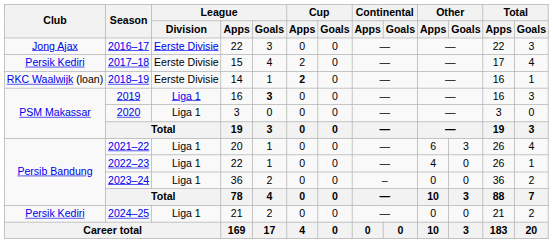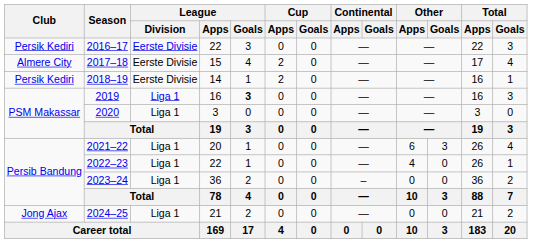 <table class="wikitable" style="text-align: center;">
 <tr>
 <th rowspan="2">Club</th>
 <th rowspan="2">Season</th>
 <th colspan="3">League</th>
 <th colspan="2">Cup</th>
 <th colspan="2">Continental</th>
 <th colspan="2">Other</th>
 <th colspan="2">Total</th>
 </tr>
 <tr>
 <th>Division</th>
 <th>Apps</th>
 <th>Goals</th>
 <th>Apps</th>
 <th>Goals</th>
 <th>Apps</th>
 <th>Goals</th>
 <th>Apps</th>
 <th>Goals</th>
 <th>Apps</th>
 <th>Goals</th>
 </tr>
 <tr>
-<td rowspan="1"><a href='#'>Jong Ajax</a></td>
+<td rowspan="1" valign="center"><a href='#'>Persik Kediri</a></td>
 <td><a href='#'>2016–17</a></td>
 <td rowspan="1"><a href='#'>Eerste Divisie</a></td>
 <td>22</td>
 <td>3</td>
 <td>0</td>
 <td>0</td>
 <td colspan="2">—</td>
 <td colspan="2">—</td>
 <td>22</td>
 <td>3</td>
 </tr>
 <tr>
-<td rowspan="1" valign="center"><a href='#'>Persik Kediri</a></td>
+<td rowspan="1"><a href='#'>Almere City</a></td>
 <td><a href='#'>2017–18</a></td>
 <td rowspan="1">Eerste Divisie</td>
 <td>15</td>
 <td>4</td>
 <td>2</td>
 <td>0</td>
 <td colspan="2">—</td>
 <td colspan="2">—</td>
 <td>17</td>
 <td>4</td>
 </tr>
 <tr>
-<td rowspan="1"><a href='#'>RKC Waalwijk</a> (loan)</td>
+<td rowspan="1" valign="center"><a href='#'>Persik Kediri</a></td>
 <td><a href='#'>2018–19</a></td>
 <td rowspan="1">Eerste Divisie</td>
 <td>14</td>
 <td>1</td>
-<td><strong>2</strong></td>
+<td>2</td>
 <td>0</td>
 <td colspan="2">—</td>
 <td colspan="2">—</td>
 <td>16</td>
 <td>1</td>
 </tr>
 <tr>
 <td rowspan="3"><a href='#'>PSM Makassar</a></td>
 <td><a href='#'>2019</a></td>
 <td rowspan="1"><a href='#'>Liga 1</a></td>
 <td>16</td>
 <td><strong>3</strong></td>
 <td>0</td>
 <td>0</td>
 <td colspan="2">—</td>
 <td colspan="2">—</td>
 <td>16</td>
 <td>3</td>
 </tr>
 <tr>
 <td><a href='#'>2020</a></td>
 <td rowspan="1">Liga 1</td>
 <td>3</td>
 <td>0</td>
 <td>0</td>
 <td>0</td>
 <td colspan="2">—</td>
 <td colspan="2">—</td>
 <td>3</td>
 <td>0</td>
 </tr>
 <tr>
 <th colspan="2">Total</th>
 <th>19</th>
 <th>3</th>
 <th>0</th>
 <th>0</th>
 <th colspan="2">—</th>
 <th colspan="2">—</th>
 <th>19</th>
 <th>3</th>
 </tr>
 <tr>
 <td rowspan="4" valign="center"><a href='#'>Persib Bandung</a></td>
 <td><a href='#'>2021–22</a></td>
 <td rowspan="1">Liga 1</td>
 <td>20</td>
 <td>1</td>
 <td>0</td>
 <td>0</td>
 <td colspan="2">—</td>
 <td>6</td>
 <td>3</td>
 <td>26</td>
 <td>4</td>
 </tr>
 <tr>
 <td><a href='#'>2022–23</a></td>
 <td rowspan="1" valign="center">Liga 1</td>
 <td>22</td>
 <td>1</td>
 <td>0</td>
 <td>0</td>
 <td colspan=2>—</td>
 <td>4</td>
 <td>0</td>
 <td>26</td>
 <td>1</td>
 </tr>
 <tr>
 <td><a href='#'>2023–24</a></td>
 <td rowspan="1">Liga 1</td>
 <td>36</td>
 <td>2</td>
 <td>0</td>
 <td>0</td>
 <td colspan="2">–</td>
 <td>0</td>
 <td>0</td>
 <td>36</td>
 <td>2</td>
 </tr>
 <tr>
 <th colspan="2">Total</th>
 <th>78</th>
 <th>4</th>
 <th>0</th>
 <th>0</th>
 <th colspan="2">—</th>
 <th>10</th>
 <th>3</th>
 <th>88</th>
 <th>7</th>
 </tr>
 <tr>
-<td rowspan="1" valign="center"><a href='#'>Persik Kediri</a></td>
+<td rowspan="1"><a href='#'>Jong Ajax</a></td>
 <td><a href='#'>2024–25</a></td>
 <td rowspan="1">Liga 1</td>
 <td>21</td>
 <td>2</td>
 <td>0</td>
 <td>0</td>
 <td colspan="2">—</td>
 <td>0</td>
 <td>0</td>
 <td>21</td>
 <td>2</td>
 </tr>
 <tr>
 <th colspan="3">Career total</th>
 <th>169</th>
 <th>17</th>
 <th>4</th>
 <th>0</th>
 <th>0</th>
 <th>0</th>
 <th>10</th>
 <th>3</th>
 <th>183</th>
 <th>20</th>
 </tr>
 </table>
